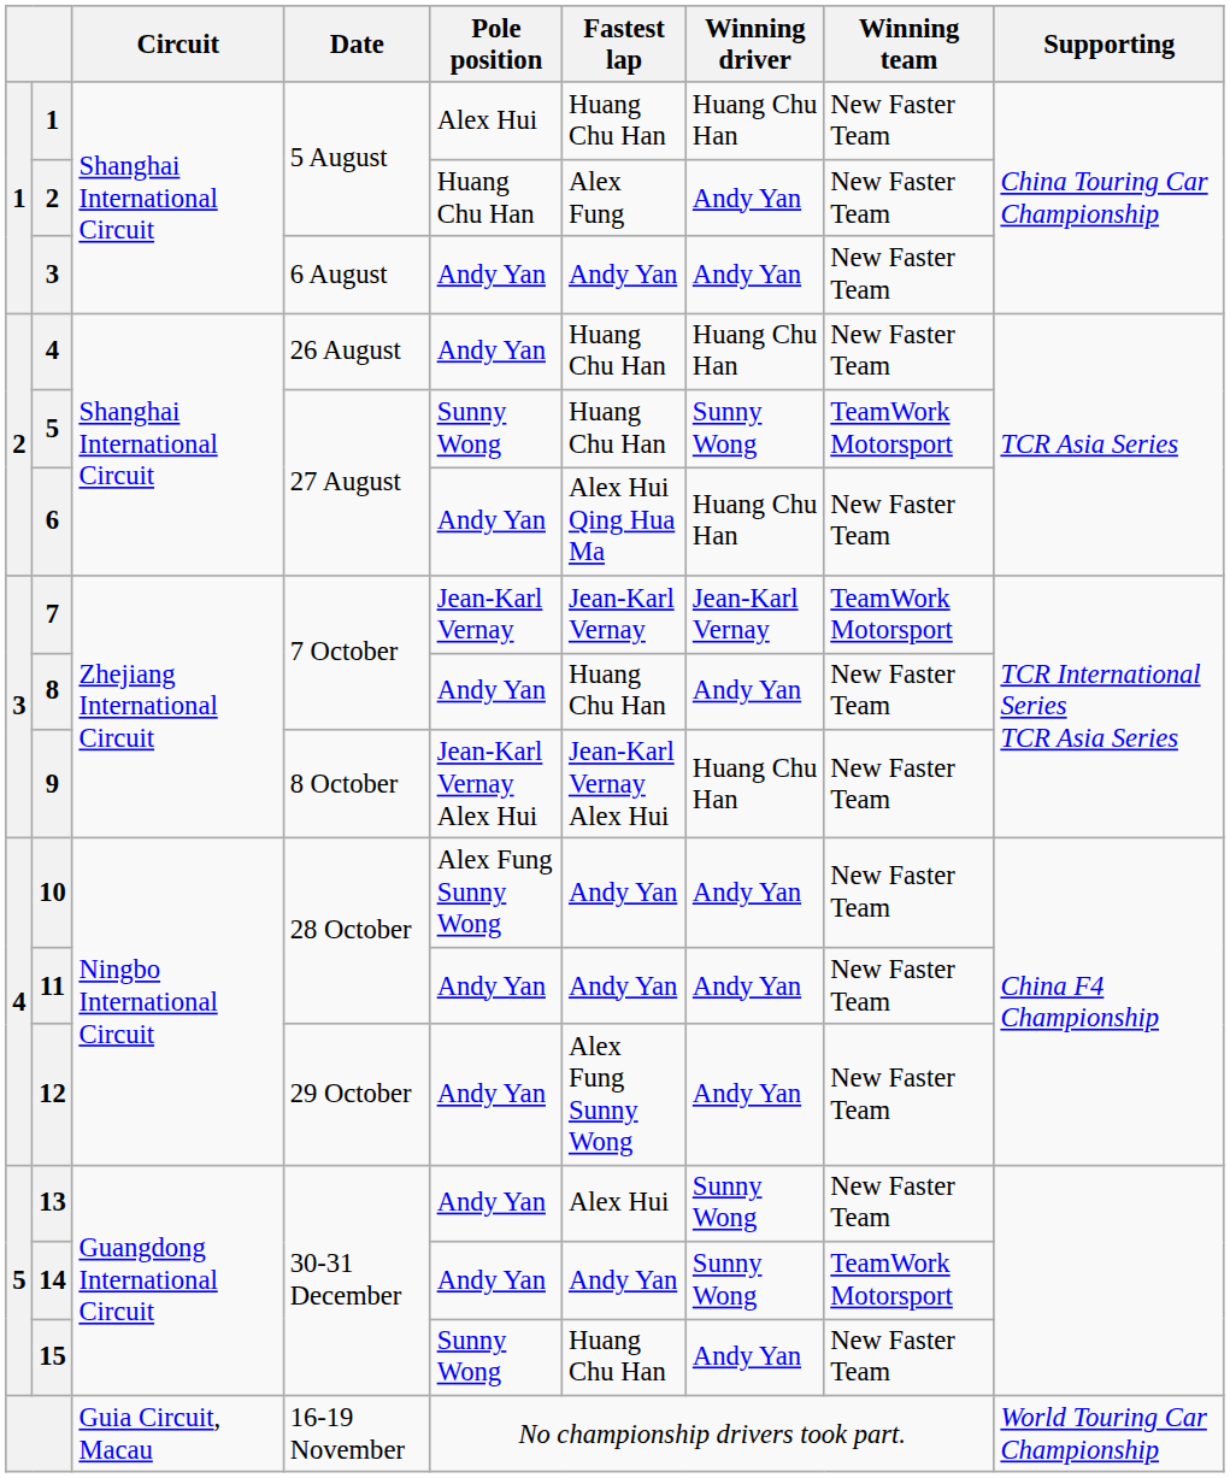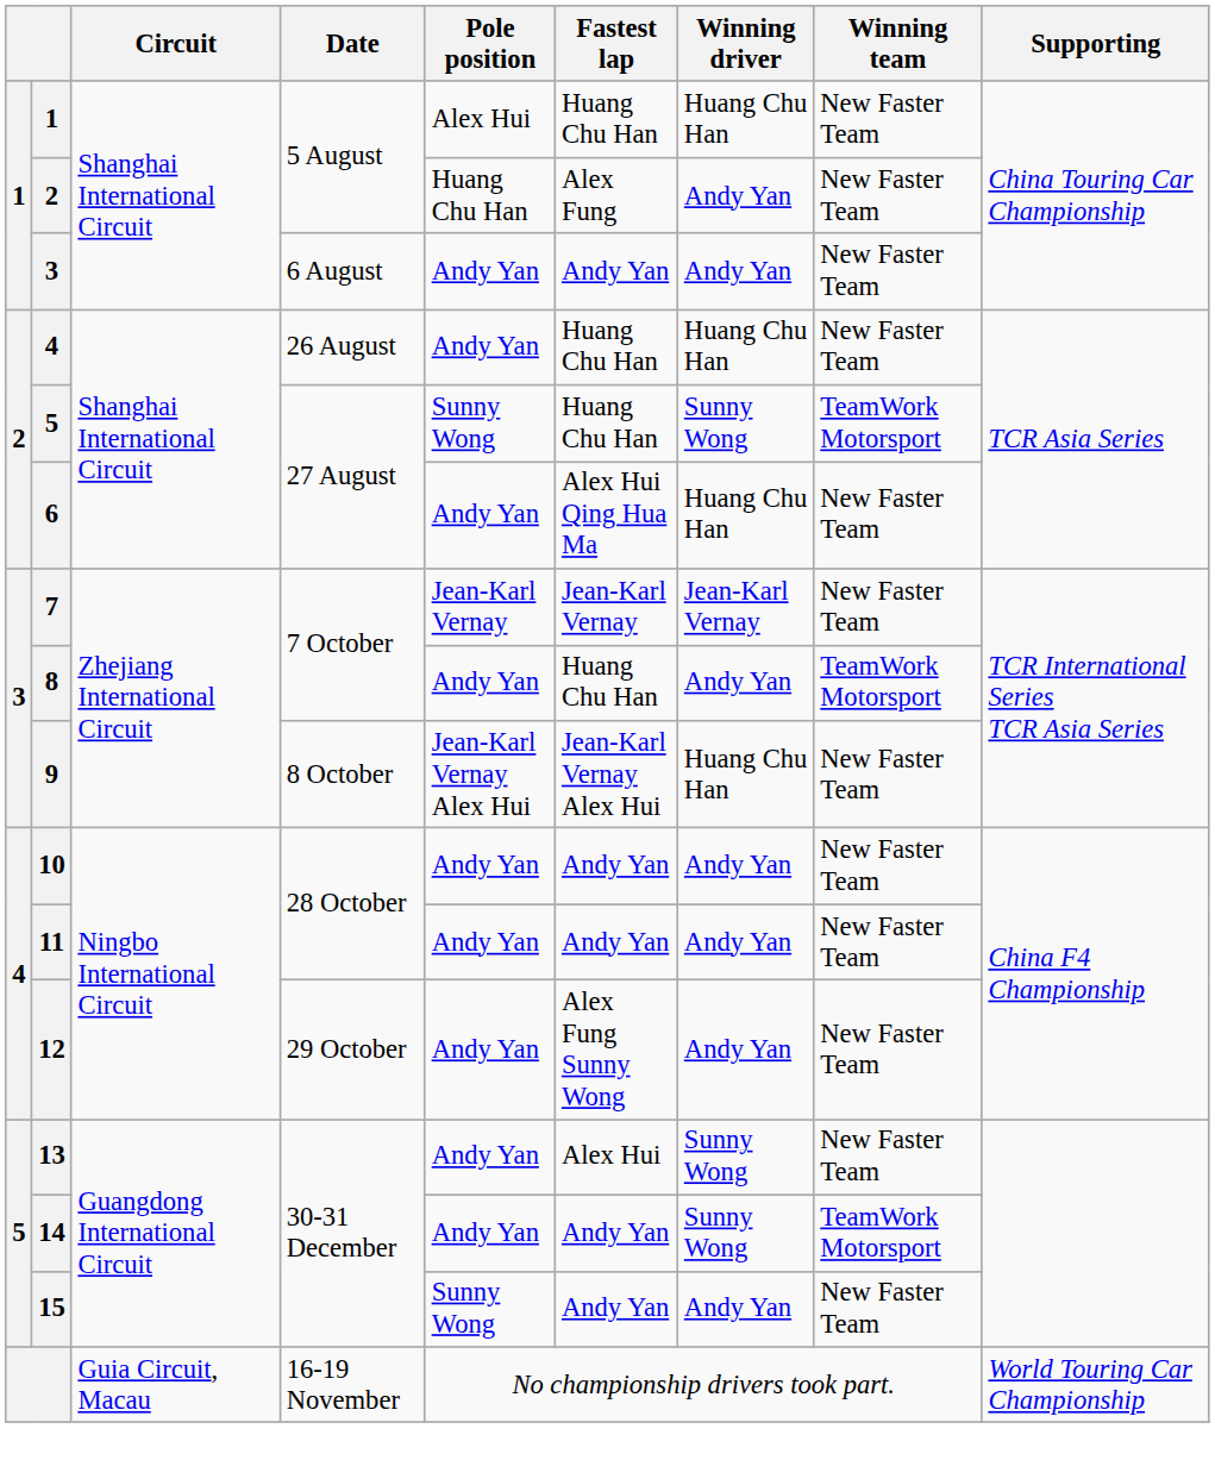 <table class="wikitable" style="font-size: 85%">
 <tr>
 <th colspan=2></th>
 <th>Circuit</th>
 <th>Date</th>
 <th>Pole position</th>
 <th>Fastest lap</th>
 <th>Winning driver</th>
 <th>Winning team</th>
 <th>Supporting</th>
 </tr>
 <tr>
 <th rowspan=3>1</th>
 <th>1</th>
 <td rowspan=3> <a href='#'>Shanghai International Circuit</a></td>
 <td rowspan=2>5 August</td>
 <td> Alex Hui</td>
 <td> Huang Chu Han</td>
 <td> Huang Chu Han</td>
 <td> New Faster Team</td>
 <td rowspan=3><em><a href='#'>China Touring Car Championship</a></em></td>
 </tr>
 <tr>
 <th>2</th>
 <td> Huang Chu Han</td>
 <td> Alex Fung</td>
 <td> <a href='#'>Andy Yan</a></td>
 <td> New Faster Team</td>
 </tr>
 <tr>
 <th>3</th>
 <td>6 August</td>
 <td> <a href='#'>Andy Yan</a></td>
 <td> <a href='#'>Andy Yan</a></td>
 <td> <a href='#'>Andy Yan</a></td>
 <td> New Faster Team</td>
 </tr>
 <tr>
 <th rowspan=3>2</th>
 <th>4</th>
 <td rowspan=3> <a href='#'>Shanghai International Circuit</a></td>
 <td>26 August</td>
 <td> <a href='#'>Andy Yan</a></td>
 <td> Huang Chu Han</td>
 <td> Huang Chu Han</td>
 <td> New Faster Team</td>
 <td rowspan=3><em><a href='#'>TCR Asia Series</a></em></td>
 </tr>
 <tr>
 <th>5</th>
 <td rowspan=2>27 August</td>
 <td> <a href='#'>Sunny Wong</a></td>
 <td> Huang Chu Han</td>
 <td> <a href='#'>Sunny Wong</a></td>
 <td> <a href='#'>TeamWork Motorsport</a></td>
 </tr>
 <tr>
 <th>6</th>
 <td> <a href='#'>Andy Yan</a></td>
 <td> Alex Hui<br> <a href='#'>Qing Hua Ma</a></td>
 <td> Huang Chu Han</td>
 <td> New Faster Team</td>
 </tr>
 <tr>
 <th rowspan=3>3</th>
 <th>7</th>
 <td rowspan=3> <a href='#'>Zhejiang International Circuit</a></td>
 <td rowspan=2>7 October</td>
 <td> <a href='#'>Jean-Karl Vernay</a></td>
 <td> <a href='#'>Jean-Karl Vernay</a></td>
 <td> <a href='#'>Jean-Karl Vernay</a></td>
-<td> <a href='#'>TeamWork Motorsport</a></td>
+<td> New Faster Team</td>
 <td rowspan=3><em><a href='#'>TCR International Series</a></em><br><em><a href='#'>TCR Asia Series</a></em></td>
 </tr>
 <tr>
 <th>8</th>
 <td> <a href='#'>Andy Yan</a></td>
 <td> Huang Chu Han</td>
 <td> <a href='#'>Andy Yan</a></td>
-<td> New Faster Team</td>
+<td> <a href='#'>TeamWork Motorsport</a></td>
 </tr>
 <tr>
 <th>9</th>
 <td>8 October</td>
 <td> <a href='#'>Jean-Karl Vernay</a><br> Alex Hui</td>
 <td> <a href='#'>Jean-Karl Vernay</a><br> Alex Hui</td>
 <td> Huang Chu Han</td>
 <td> New Faster Team</td>
 </tr>
 <tr>
 <th rowspan=3>4</th>
 <th>10</th>
 <td rowspan=3> <a href='#'>Ningbo International Circuit</a></td>
 <td rowspan=2>28 October</td>
-<td> Alex Fung<br> <a href='#'>Sunny Wong</a></td>
+<td> <a href='#'>Andy Yan</a></td>
 <td> <a href='#'>Andy Yan</a></td>
 <td> <a href='#'>Andy Yan</a></td>
 <td> New Faster Team</td>
 <td rowspan=3><em><a href='#'>China F4 Championship</a></em></td>
 </tr>
 <tr>
 <th>11</th>
 <td> <a href='#'>Andy Yan</a></td>
 <td> <a href='#'>Andy Yan</a></td>
 <td> <a href='#'>Andy Yan</a></td>
 <td> New Faster Team</td>
 </tr>
 <tr>
 <th>12</th>
 <td>29 October</td>
 <td> <a href='#'>Andy Yan</a></td>
 <td> Alex Fung<br> <a href='#'>Sunny Wong</a></td>
 <td> <a href='#'>Andy Yan</a></td>
 <td> New Faster Team</td>
 </tr>
 <tr>
 <th rowspan=3>5</th>
 <th>13</th>
 <td rowspan=3> <a href='#'>Guangdong International Circuit</a></td>
 <td rowspan=3>30-31 December</td>
 <td> <a href='#'>Andy Yan</a></td>
 <td> Alex Hui</td>
 <td> <a href='#'>Sunny Wong</a></td>
 <td> New Faster Team</td>
 <td rowspan=3></td>
 </tr>
 <tr>
 <th>14</th>
 <td> <a href='#'>Andy Yan</a></td>
 <td> <a href='#'>Andy Yan</a></td>
 <td> <a href='#'>Sunny Wong</a></td>
 <td> <a href='#'>TeamWork Motorsport</a></td>
 </tr>
 <tr>
 <th>15</th>
 <td> <a href='#'>Sunny Wong</a></td>
-<td> Huang Chu Han</td>
+<td> <a href='#'>Andy Yan</a></td>
 <td> <a href='#'>Andy Yan</a></td>
 <td> New Faster Team</td>
 </tr>
 <tr>
 <th rowspan=1 colspan=2></th>
 <td rowspan=1> <a href='#'>Guia Circuit</a>, <a href='#'>Macau</a></td>
 <td rowspan=1>16-19 November</td>
 <td colspan=4 align=center><em>No championship drivers took part.</em></td>
 <td rowspan=1><em><a href='#'>World Touring Car Championship</a></em></td>
 </tr>
 </table>
